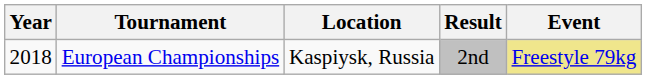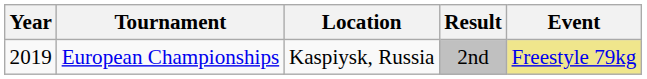 <table class="wikitable" style="font-size:95%;">
 <tr>
 <th>Year</th>
 <th>Tournament</th>
 <th>Location</th>
 <th>Result</th>
 <th>Event</th>
 </tr>
 <tr>
-<td>2018</td>
+<td>2019</td>
 <td><a href='#'>European Championships</a></td>
 <td> Kaspiysk, Russia</td>
 <td align="center" bgcolor="silver">2nd</td>
 <td style="background: khaki;"><a href='#'>Freestyle 79kg</a></td>
 </tr>
 </table>
